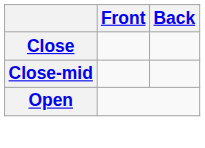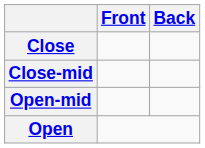 <table class='wikitable' style="text-align: center">
 <tr>
 <th></th>
 <th><a href='#'>Front</a></th>
 <th><a href='#'>Back</a></th>
 </tr>
 <tr>
 <th><a href='#'>Close</a></th>
 <td> </td>
 <td> </td>
 </tr>
 <tr>
 <th><a href='#'>Close-mid</a></th>
 <td>     </td>
 <td>     </td>
 </tr>
 <tr>
+<th><a href='#'>Open-mid</a></th>
+<td>     </td>
+<td> </td>
+</tr>
+<tr>
 <th><a href='#'>Open</a></th>
 <td colspan=2>     </td>
 </tr>
 </table>
